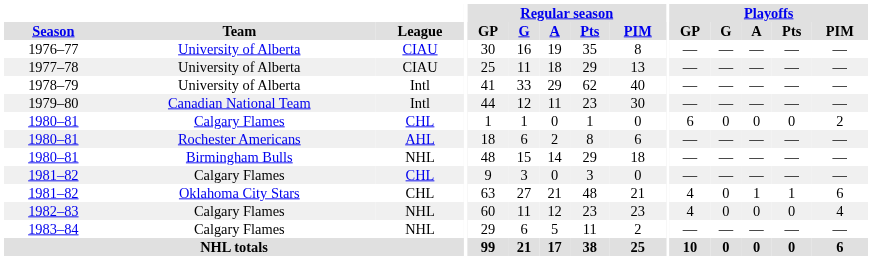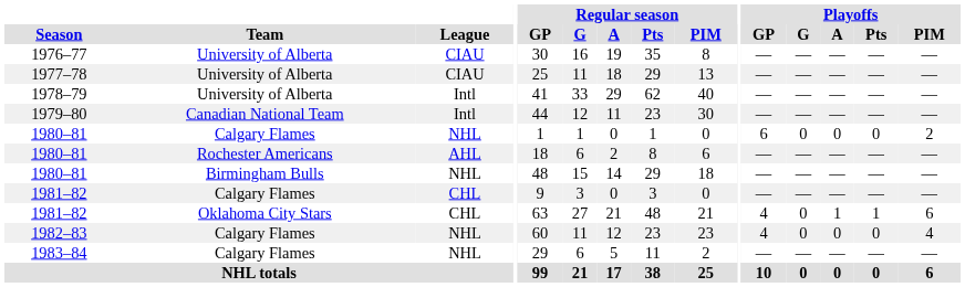 <table border="0" cellpadding="1" cellspacing="0" style="text-align:center; width:60em">
 <tr bgcolor="#e0e0e0">
 <th colspan="3" bgcolor="#ffffff"></th>
 <th rowspan="100" bgcolor="#ffffff"></th>
 <th colspan="5"><a href='#'>Regular season</a></th>
 <th rowspan="100" bgcolor="#ffffff"></th>
 <th colspan="5"><a href='#'>Playoffs</a></th>
 </tr>
 <tr bgcolor="#e0e0e0">
 <th><a href='#'>Season</a></th>
 <th>Team</th>
 <th>League</th>
 <th>GP</th>
 <th><a href='#'>G</a></th>
 <th><a href='#'>A</a></th>
 <th><a href='#'>Pts</a></th>
 <th><a href='#'>PIM</a></th>
 <th>GP</th>
 <th>G</th>
 <th>A</th>
 <th>Pts</th>
 <th>PIM</th>
 </tr>
 <tr>
 <td>1976–77</td>
 <td><a href='#'>University of Alberta</a></td>
 <td><a href='#'>CIAU</a></td>
 <td>30</td>
 <td>16</td>
 <td>19</td>
 <td>35</td>
 <td>8</td>
 <td>—</td>
 <td>—</td>
 <td>—</td>
 <td>—</td>
 <td>—</td>
 </tr>
 <tr bgcolor="#f0f0f0">
 <td>1977–78</td>
 <td>University of Alberta</td>
 <td>CIAU</td>
 <td>25</td>
 <td>11</td>
 <td>18</td>
 <td>29</td>
 <td>13</td>
 <td>—</td>
 <td>—</td>
 <td>—</td>
 <td>—</td>
 <td>—</td>
 </tr>
 <tr>
 <td>1978–79</td>
 <td>University of Alberta</td>
 <td>Intl</td>
 <td>41</td>
 <td>33</td>
 <td>29</td>
 <td>62</td>
 <td>40</td>
 <td>—</td>
 <td>—</td>
 <td>—</td>
 <td>—</td>
 <td>—</td>
 </tr>
 <tr bgcolor="#f0f0f0">
 <td>1979–80</td>
 <td><a href='#'>Canadian National Team</a></td>
 <td>Intl</td>
 <td>44</td>
 <td>12</td>
 <td>11</td>
 <td>23</td>
 <td>30</td>
 <td>—</td>
 <td>—</td>
 <td>—</td>
 <td>—</td>
 <td>—</td>
 </tr>
 <tr>
 <td><a href='#'>1980–81</a></td>
 <td><a href='#'>Calgary Flames</a></td>
-<td><a href='#'>CHL</a></td>
+<td><a href='#'>NHL</a></td>
 <td>1</td>
 <td>1</td>
 <td>0</td>
 <td>1</td>
 <td>0</td>
 <td>6</td>
 <td>0</td>
 <td>0</td>
 <td>0</td>
 <td>2</td>
 </tr>
 <tr bgcolor="#f0f0f0">
 <td><a href='#'>1980–81</a></td>
 <td><a href='#'>Rochester Americans</a></td>
 <td><a href='#'>AHL</a></td>
 <td>18</td>
 <td>6</td>
 <td>2</td>
 <td>8</td>
 <td>6</td>
 <td>—</td>
 <td>—</td>
 <td>—</td>
 <td>—</td>
 <td>—</td>
 </tr>
 <tr>
 <td><a href='#'>1980–81</a></td>
 <td><a href='#'>Birmingham Bulls</a></td>
 <td>NHL</td>
 <td>48</td>
 <td>15</td>
 <td>14</td>
 <td>29</td>
 <td>18</td>
 <td>—</td>
 <td>—</td>
 <td>—</td>
 <td>—</td>
 <td>—</td>
 </tr>
 <tr bgcolor="#f0f0f0">
 <td><a href='#'>1981–82</a></td>
 <td>Calgary Flames</td>
 <td><a href='#'>CHL</a></td>
 <td>9</td>
 <td>3</td>
 <td>0</td>
 <td>3</td>
 <td>0</td>
 <td>—</td>
 <td>—</td>
 <td>—</td>
 <td>—</td>
 <td>—</td>
 </tr>
 <tr>
 <td><a href='#'>1981–82</a></td>
 <td><a href='#'>Oklahoma City Stars</a></td>
 <td>CHL</td>
 <td>63</td>
 <td>27</td>
 <td>21</td>
 <td>48</td>
 <td>21</td>
 <td>4</td>
 <td>0</td>
 <td>1</td>
 <td>1</td>
 <td>6</td>
 </tr>
 <tr bgcolor="#f0f0f0">
 <td><a href='#'>1982–83</a></td>
 <td>Calgary Flames</td>
 <td>NHL</td>
 <td>60</td>
 <td>11</td>
 <td>12</td>
 <td>23</td>
 <td>23</td>
 <td>4</td>
 <td>0</td>
 <td>0</td>
 <td>0</td>
 <td>4</td>
 </tr>
 <tr>
 <td><a href='#'>1983–84</a></td>
 <td>Calgary Flames</td>
 <td>NHL</td>
 <td>29</td>
 <td>6</td>
 <td>5</td>
 <td>11</td>
 <td>2</td>
 <td>—</td>
 <td>—</td>
 <td>—</td>
 <td>—</td>
 <td>—</td>
 </tr>
 <tr bgcolor="#e0e0e0">
 <th colspan="3">NHL totals</th>
 <th>99</th>
 <th>21</th>
 <th>17</th>
 <th>38</th>
 <th>25</th>
 <th>10</th>
 <th>0</th>
 <th>0</th>
 <th>0</th>
 <th>6</th>
 </tr>
 </table>
